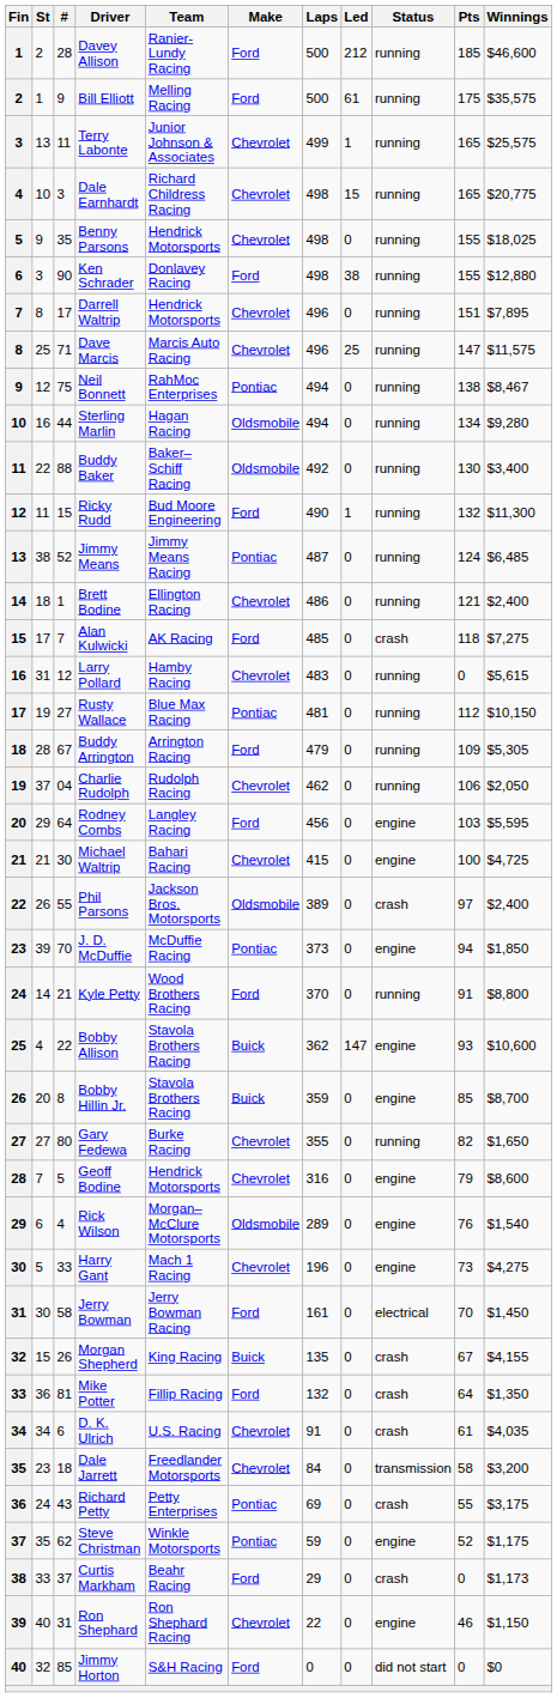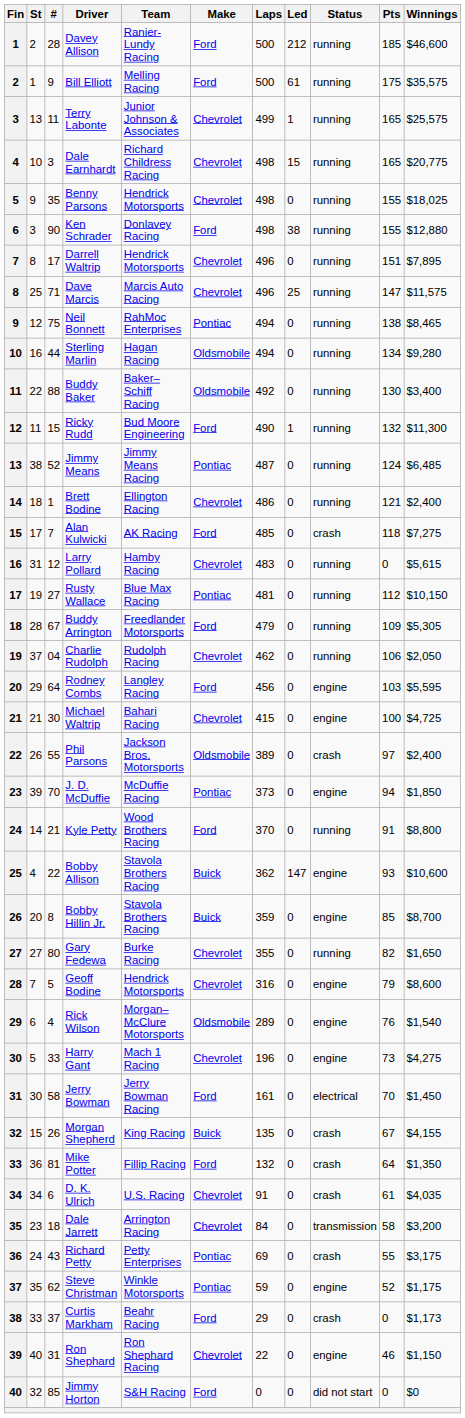 <table class="wikitable" style="font-size:95%">
 <tr>
 <th>Fin</th>
 <th>St</th>
 <th>#</th>
 <th>Driver</th>
 <th>Team</th>
 <th>Make</th>
 <th>Laps</th>
 <th>Led</th>
 <th>Status</th>
 <th>Pts</th>
 <th>Winnings</th>
 </tr>
 <tr>
 <th>1</th>
 <td>2</td>
 <td>28</td>
 <td><a href='#'>Davey Allison</a></td>
 <td><a href='#'>Ranier-Lundy Racing</a></td>
 <td><a href='#'>Ford</a></td>
 <td>500</td>
 <td>212</td>
 <td>running</td>
 <td>185</td>
 <td>$46,600</td>
 </tr>
 <tr>
 <th>2</th>
 <td>1</td>
 <td>9</td>
 <td><a href='#'>Bill Elliott</a></td>
 <td><a href='#'>Melling Racing</a></td>
 <td><a href='#'>Ford</a></td>
 <td>500</td>
 <td>61</td>
 <td>running</td>
 <td>175</td>
 <td>$35,575</td>
 </tr>
 <tr>
 <th>3</th>
 <td>13</td>
 <td>11</td>
 <td><a href='#'>Terry Labonte</a></td>
 <td><a href='#'>Junior Johnson & Associates</a></td>
 <td><a href='#'>Chevrolet</a></td>
 <td>499</td>
 <td>1</td>
 <td>running</td>
 <td>165</td>
 <td>$25,575</td>
 </tr>
 <tr>
 <th>4</th>
 <td>10</td>
 <td>3</td>
 <td><a href='#'>Dale Earnhardt</a></td>
 <td><a href='#'>Richard Childress Racing</a></td>
 <td><a href='#'>Chevrolet</a></td>
 <td>498</td>
 <td>15</td>
 <td>running</td>
 <td>165</td>
 <td>$20,775</td>
 </tr>
 <tr>
 <th>5</th>
 <td>9</td>
 <td>35</td>
 <td><a href='#'>Benny Parsons</a></td>
 <td><a href='#'>Hendrick Motorsports</a></td>
 <td><a href='#'>Chevrolet</a></td>
 <td>498</td>
 <td>0</td>
 <td>running</td>
 <td>155</td>
 <td>$18,025</td>
 </tr>
 <tr>
 <th>6</th>
 <td>3</td>
 <td>90</td>
 <td><a href='#'>Ken Schrader</a></td>
 <td><a href='#'>Donlavey Racing</a></td>
 <td><a href='#'>Ford</a></td>
 <td>498</td>
 <td>38</td>
 <td>running</td>
 <td>155</td>
 <td>$12,880</td>
 </tr>
 <tr>
 <th>7</th>
 <td>8</td>
 <td>17</td>
 <td><a href='#'>Darrell Waltrip</a></td>
 <td><a href='#'>Hendrick Motorsports</a></td>
 <td><a href='#'>Chevrolet</a></td>
 <td>496</td>
 <td>0</td>
 <td>running</td>
 <td>151</td>
 <td>$7,895</td>
 </tr>
 <tr>
 <th>8</th>
 <td>25</td>
 <td>71</td>
 <td><a href='#'>Dave Marcis</a></td>
 <td><a href='#'>Marcis Auto Racing</a></td>
 <td><a href='#'>Chevrolet</a></td>
 <td>496</td>
 <td>25</td>
 <td>running</td>
 <td>147</td>
 <td>$11,575</td>
 </tr>
 <tr>
 <th>9</th>
 <td>12</td>
 <td>75</td>
 <td><a href='#'>Neil Bonnett</a></td>
 <td><a href='#'>RahMoc Enterprises</a></td>
 <td><a href='#'>Pontiac</a></td>
 <td>494</td>
 <td>0</td>
 <td>running</td>
 <td>138</td>
-<td>$8,467</td>
+<td>$8,465</td>
 </tr>
 <tr>
 <th>10</th>
 <td>16</td>
 <td>44</td>
 <td><a href='#'>Sterling Marlin</a></td>
 <td><a href='#'>Hagan Racing</a></td>
 <td><a href='#'>Oldsmobile</a></td>
 <td>494</td>
 <td>0</td>
 <td>running</td>
 <td>134</td>
 <td>$9,280</td>
 </tr>
 <tr>
 <th>11</th>
 <td>22</td>
 <td>88</td>
 <td><a href='#'>Buddy Baker</a></td>
 <td><a href='#'>Baker–Schiff Racing</a></td>
 <td><a href='#'>Oldsmobile</a></td>
 <td>492</td>
 <td>0</td>
 <td>running</td>
 <td>130</td>
 <td>$3,400</td>
 </tr>
 <tr>
 <th>12</th>
 <td>11</td>
 <td>15</td>
 <td><a href='#'>Ricky Rudd</a></td>
 <td><a href='#'>Bud Moore Engineering</a></td>
 <td><a href='#'>Ford</a></td>
 <td>490</td>
 <td>1</td>
 <td>running</td>
 <td>132</td>
 <td>$11,300</td>
 </tr>
 <tr>
 <th>13</th>
 <td>38</td>
 <td>52</td>
 <td><a href='#'>Jimmy Means</a></td>
 <td><a href='#'>Jimmy Means Racing</a></td>
 <td><a href='#'>Pontiac</a></td>
 <td>487</td>
 <td>0</td>
 <td>running</td>
 <td>124</td>
 <td>$6,485</td>
 </tr>
 <tr>
 <th>14</th>
 <td>18</td>
 <td>1</td>
 <td><a href='#'>Brett Bodine</a></td>
 <td><a href='#'>Ellington Racing</a></td>
 <td><a href='#'>Chevrolet</a></td>
 <td>486</td>
 <td>0</td>
 <td>running</td>
 <td>121</td>
 <td>$2,400</td>
 </tr>
 <tr>
 <th>15</th>
 <td>17</td>
 <td>7</td>
 <td><a href='#'>Alan Kulwicki</a></td>
 <td><a href='#'>AK Racing</a></td>
 <td><a href='#'>Ford</a></td>
 <td>485</td>
 <td>0</td>
 <td>crash</td>
 <td>118</td>
 <td>$7,275</td>
 </tr>
 <tr>
 <th>16</th>
 <td>31</td>
 <td>12</td>
 <td><a href='#'>Larry Pollard</a></td>
 <td><a href='#'>Hamby Racing</a></td>
 <td><a href='#'>Chevrolet</a></td>
 <td>483</td>
 <td>0</td>
 <td>running</td>
 <td>0</td>
 <td>$5,615</td>
 </tr>
 <tr>
 <th>17</th>
 <td>19</td>
 <td>27</td>
 <td><a href='#'>Rusty Wallace</a></td>
 <td><a href='#'>Blue Max Racing</a></td>
 <td><a href='#'>Pontiac</a></td>
 <td>481</td>
 <td>0</td>
 <td>running</td>
 <td>112</td>
 <td>$10,150</td>
 </tr>
 <tr>
 <th>18</th>
 <td>28</td>
 <td>67</td>
 <td><a href='#'>Buddy Arrington</a></td>
-<td><a href='#'>Arrington Racing</a></td>
+<td><a href='#'>Freedlander Motorsports</a></td>
 <td><a href='#'>Ford</a></td>
 <td>479</td>
 <td>0</td>
 <td>running</td>
 <td>109</td>
 <td>$5,305</td>
 </tr>
 <tr>
 <th>19</th>
 <td>37</td>
 <td>04</td>
 <td><a href='#'>Charlie Rudolph</a></td>
 <td><a href='#'>Rudolph Racing</a></td>
 <td><a href='#'>Chevrolet</a></td>
 <td>462</td>
 <td>0</td>
 <td>running</td>
 <td>106</td>
 <td>$2,050</td>
 </tr>
 <tr>
 <th>20</th>
 <td>29</td>
 <td>64</td>
 <td><a href='#'>Rodney Combs</a></td>
 <td><a href='#'>Langley Racing</a></td>
 <td><a href='#'>Ford</a></td>
 <td>456</td>
 <td>0</td>
 <td>engine</td>
 <td>103</td>
 <td>$5,595</td>
 </tr>
 <tr>
 <th>21</th>
 <td>21</td>
 <td>30</td>
 <td><a href='#'>Michael Waltrip</a></td>
 <td><a href='#'>Bahari Racing</a></td>
 <td><a href='#'>Chevrolet</a></td>
 <td>415</td>
 <td>0</td>
 <td>engine</td>
 <td>100</td>
 <td>$4,725</td>
 </tr>
 <tr>
 <th>22</th>
 <td>26</td>
 <td>55</td>
 <td><a href='#'>Phil Parsons</a></td>
 <td><a href='#'>Jackson Bros. Motorsports</a></td>
 <td><a href='#'>Oldsmobile</a></td>
 <td>389</td>
 <td>0</td>
 <td>crash</td>
 <td>97</td>
 <td>$2,400</td>
 </tr>
 <tr>
 <th>23</th>
 <td>39</td>
 <td>70</td>
 <td><a href='#'>J. D. McDuffie</a></td>
 <td><a href='#'>McDuffie Racing</a></td>
 <td><a href='#'>Pontiac</a></td>
 <td>373</td>
 <td>0</td>
 <td>engine</td>
 <td>94</td>
 <td>$1,850</td>
 </tr>
 <tr>
 <th>24</th>
 <td>14</td>
 <td>21</td>
 <td><a href='#'>Kyle Petty</a></td>
 <td><a href='#'>Wood Brothers Racing</a></td>
 <td><a href='#'>Ford</a></td>
 <td>370</td>
 <td>0</td>
 <td>running</td>
 <td>91</td>
 <td>$8,800</td>
 </tr>
 <tr>
 <th>25</th>
 <td>4</td>
 <td>22</td>
 <td><a href='#'>Bobby Allison</a></td>
 <td><a href='#'>Stavola Brothers Racing</a></td>
 <td><a href='#'>Buick</a></td>
 <td>362</td>
 <td>147</td>
 <td>engine</td>
 <td>93</td>
 <td>$10,600</td>
 </tr>
 <tr>
 <th>26</th>
 <td>20</td>
 <td>8</td>
 <td><a href='#'>Bobby Hillin Jr.</a></td>
 <td><a href='#'>Stavola Brothers Racing</a></td>
 <td><a href='#'>Buick</a></td>
 <td>359</td>
 <td>0</td>
 <td>engine</td>
 <td>85</td>
 <td>$8,700</td>
 </tr>
 <tr>
 <th>27</th>
 <td>27</td>
 <td>80</td>
 <td><a href='#'>Gary Fedewa</a></td>
 <td><a href='#'>Burke Racing</a></td>
 <td><a href='#'>Chevrolet</a></td>
 <td>355</td>
 <td>0</td>
 <td>running</td>
 <td>82</td>
 <td>$1,650</td>
 </tr>
 <tr>
 <th>28</th>
 <td>7</td>
 <td>5</td>
 <td><a href='#'>Geoff Bodine</a></td>
 <td><a href='#'>Hendrick Motorsports</a></td>
 <td><a href='#'>Chevrolet</a></td>
 <td>316</td>
 <td>0</td>
 <td>engine</td>
 <td>79</td>
 <td>$8,600</td>
 </tr>
 <tr>
 <th>29</th>
 <td>6</td>
 <td>4</td>
 <td><a href='#'>Rick Wilson</a></td>
 <td><a href='#'>Morgan–McClure Motorsports</a></td>
 <td><a href='#'>Oldsmobile</a></td>
 <td>289</td>
 <td>0</td>
 <td>engine</td>
 <td>76</td>
 <td>$1,540</td>
 </tr>
 <tr>
 <th>30</th>
 <td>5</td>
 <td>33</td>
 <td><a href='#'>Harry Gant</a></td>
 <td><a href='#'>Mach 1 Racing</a></td>
 <td><a href='#'>Chevrolet</a></td>
 <td>196</td>
 <td>0</td>
 <td>engine</td>
 <td>73</td>
 <td>$4,275</td>
 </tr>
 <tr>
 <th>31</th>
 <td>30</td>
 <td>58</td>
 <td><a href='#'>Jerry Bowman</a></td>
 <td><a href='#'>Jerry Bowman Racing</a></td>
 <td><a href='#'>Ford</a></td>
 <td>161</td>
 <td>0</td>
 <td>electrical</td>
 <td>70</td>
 <td>$1,450</td>
 </tr>
 <tr>
 <th>32</th>
 <td>15</td>
 <td>26</td>
 <td><a href='#'>Morgan Shepherd</a></td>
 <td><a href='#'>King Racing</a></td>
 <td><a href='#'>Buick</a></td>
 <td>135</td>
 <td>0</td>
 <td>crash</td>
 <td>67</td>
 <td>$4,155</td>
 </tr>
 <tr>
 <th>33</th>
 <td>36</td>
 <td>81</td>
 <td><a href='#'>Mike Potter</a></td>
 <td><a href='#'>Fillip Racing</a></td>
 <td><a href='#'>Ford</a></td>
 <td>132</td>
 <td>0</td>
 <td>crash</td>
 <td>64</td>
 <td>$1,350</td>
 </tr>
 <tr>
 <th>34</th>
 <td>34</td>
 <td>6</td>
 <td><a href='#'>D. K. Ulrich</a></td>
 <td><a href='#'>U.S. Racing</a></td>
 <td><a href='#'>Chevrolet</a></td>
 <td>91</td>
 <td>0</td>
 <td>crash</td>
 <td>61</td>
 <td>$4,035</td>
 </tr>
 <tr>
 <th>35</th>
 <td>23</td>
 <td>18</td>
 <td><a href='#'>Dale Jarrett</a></td>
-<td><a href='#'>Freedlander Motorsports</a></td>
+<td><a href='#'>Arrington Racing</a></td>
 <td><a href='#'>Chevrolet</a></td>
 <td>84</td>
 <td>0</td>
 <td>transmission</td>
 <td>58</td>
 <td>$3,200</td>
 </tr>
 <tr>
 <th>36</th>
 <td>24</td>
 <td>43</td>
 <td><a href='#'>Richard Petty</a></td>
 <td><a href='#'>Petty Enterprises</a></td>
 <td><a href='#'>Pontiac</a></td>
 <td>69</td>
 <td>0</td>
 <td>crash</td>
 <td>55</td>
 <td>$3,175</td>
 </tr>
 <tr>
 <th>37</th>
 <td>35</td>
 <td>62</td>
 <td><a href='#'>Steve Christman</a></td>
 <td><a href='#'>Winkle Motorsports</a></td>
 <td><a href='#'>Pontiac</a></td>
 <td>59</td>
 <td>0</td>
 <td>engine</td>
 <td>52</td>
 <td>$1,175</td>
 </tr>
 <tr>
 <th>38</th>
 <td>33</td>
 <td>37</td>
 <td><a href='#'>Curtis Markham</a></td>
 <td><a href='#'>Beahr Racing</a></td>
 <td><a href='#'>Ford</a></td>
 <td>29</td>
 <td>0</td>
 <td>crash</td>
 <td>0</td>
 <td>$1,173</td>
 </tr>
 <tr>
 <th>39</th>
 <td>40</td>
 <td>31</td>
 <td><a href='#'>Ron Shephard</a></td>
 <td><a href='#'>Ron Shephard Racing</a></td>
 <td><a href='#'>Chevrolet</a></td>
 <td>22</td>
 <td>0</td>
 <td>engine</td>
 <td>46</td>
 <td>$1,150</td>
 </tr>
 <tr>
 <th>40</th>
 <td>32</td>
 <td>85</td>
 <td><a href='#'>Jimmy Horton</a></td>
 <td><a href='#'>S&H Racing</a></td>
 <td><a href='#'>Ford</a></td>
 <td>0</td>
 <td>0</td>
 <td>did not start</td>
 <td>0</td>
 <td>$0</td>
 </tr>
 <tr>
 <th colspan="11"></th>
 </tr>
 </table>
